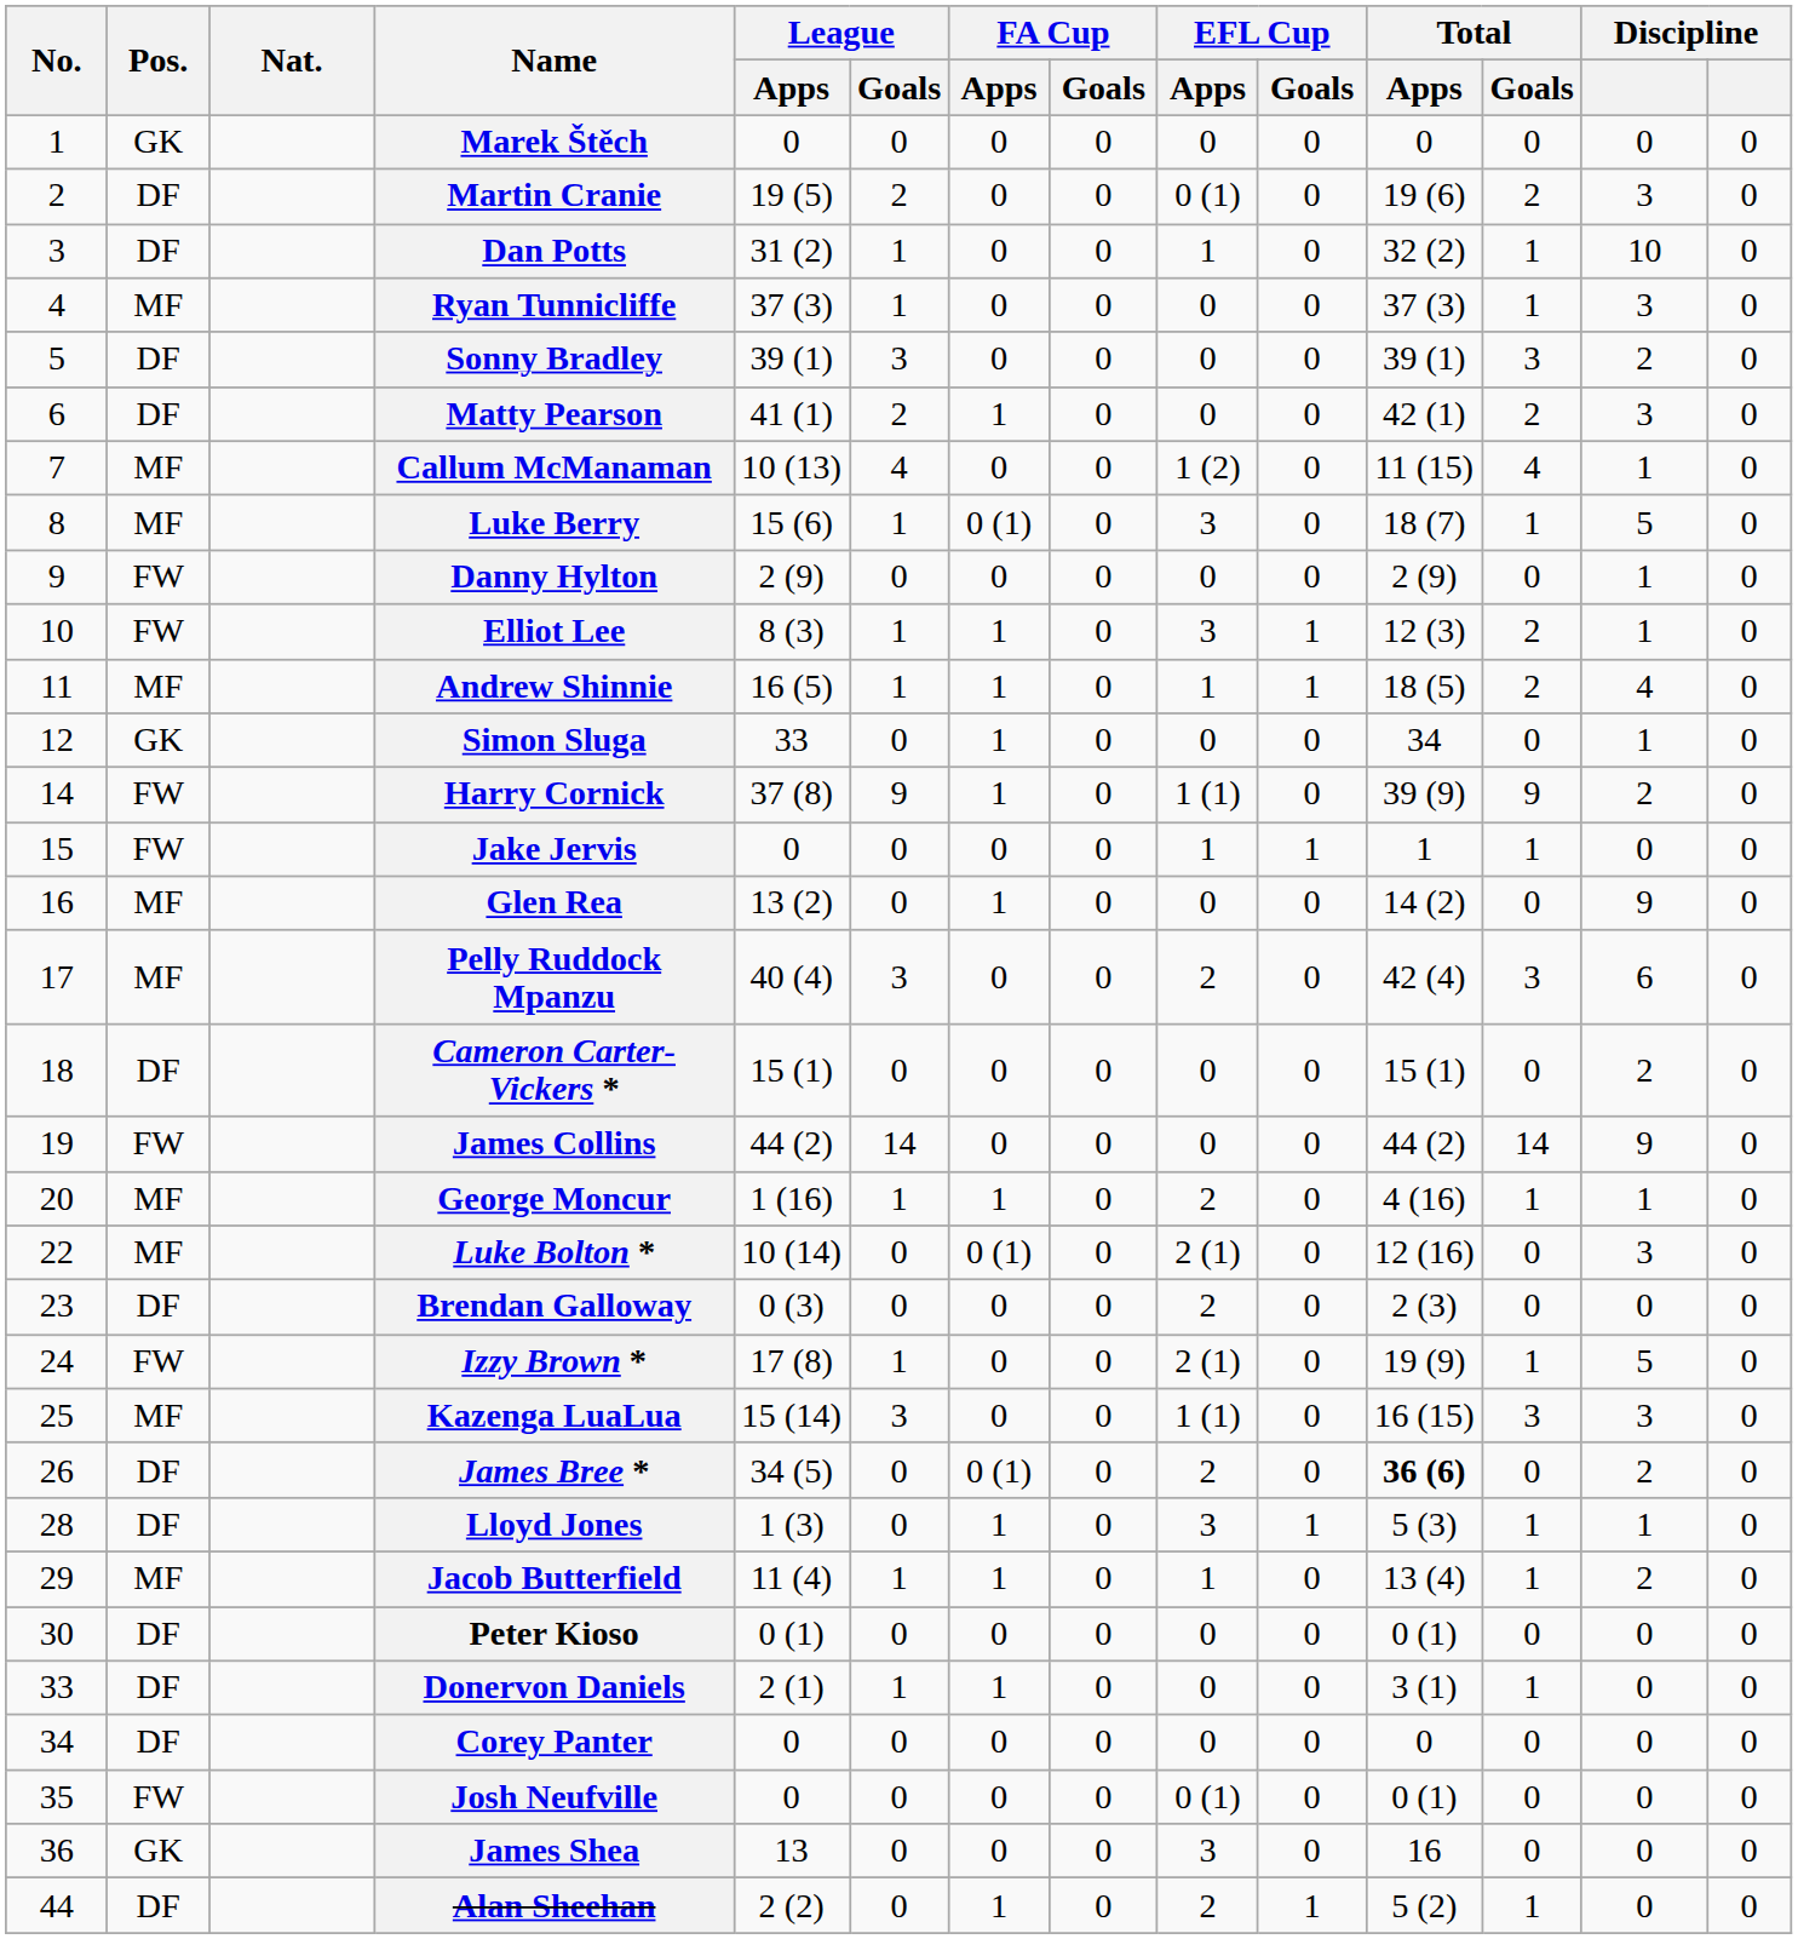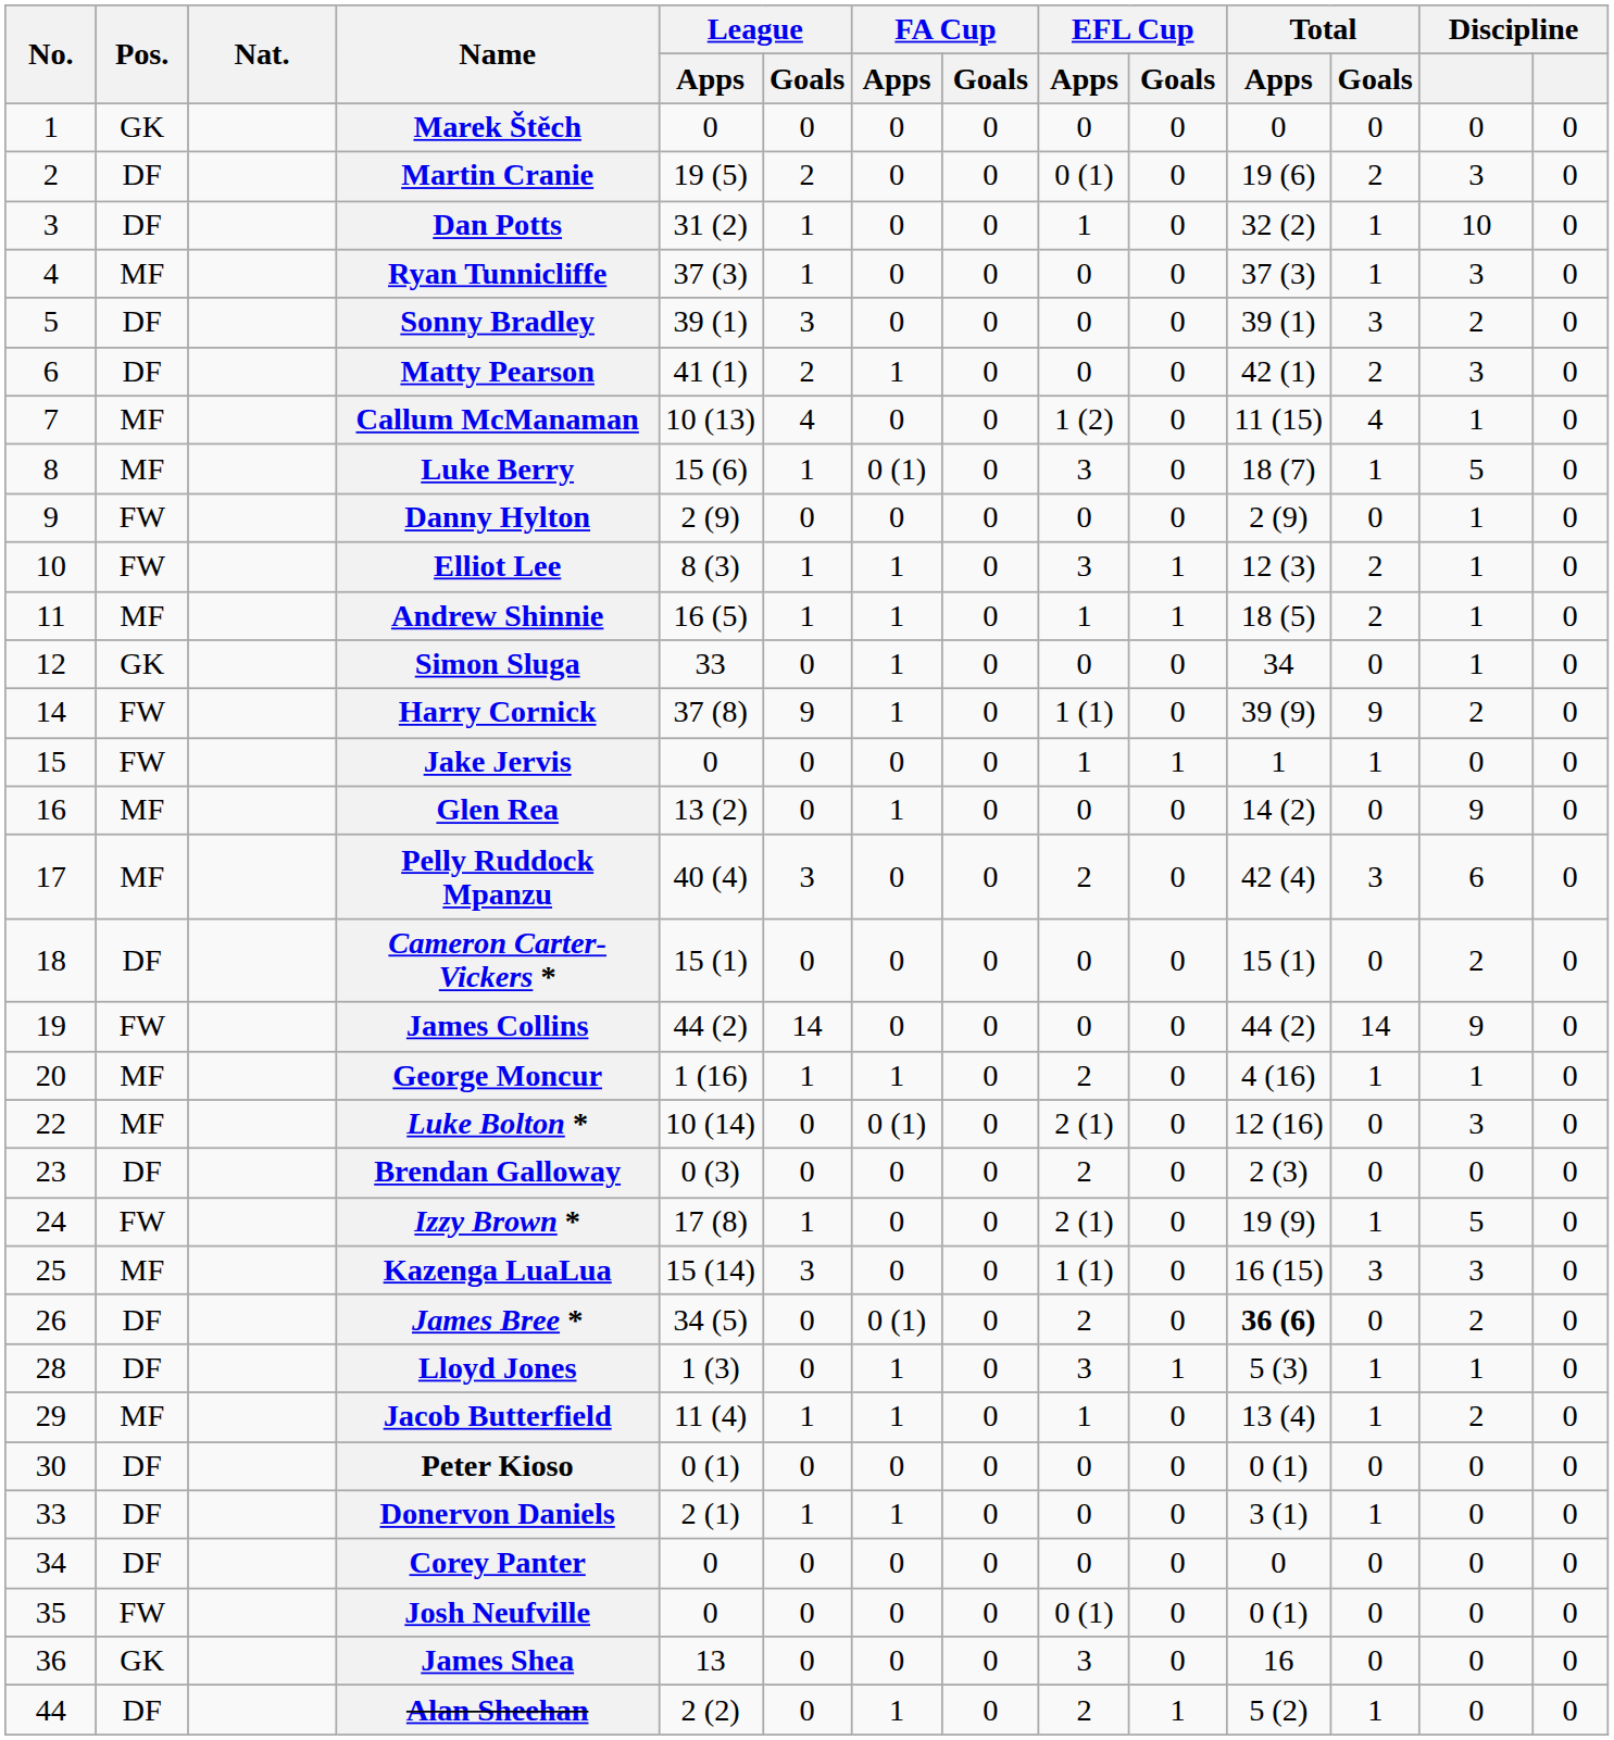 <table class="wikitable plainrowheaders" style=text-align:center>
 <tr>
 <th rowspan=2 width=40>No.</th>
 <th rowspan=2 width=40>Pos.</th>
 <th rowspan=2 width=70>Nat.</th>
 <th rowspan=2 width=160 scope=col>Name</th>
 <th colspan=2 width=90><a href='#'>League</a></th>
 <th colspan=2 width=90><a href='#'>FA Cup</a></th>
 <th colspan=2 width=90><a href='#'>EFL Cup</a></th>
 <th colspan=2 width=90>Total</th>
 <th colspan=2 width=90>Discipline</th>
 </tr>
 <tr>
 <th scope=col>Apps</th>
 <th scope=col>Goals</th>
 <th scope=col>Apps</th>
 <th scope=col>Goals</th>
 <th scope=col>Apps</th>
 <th scope=col>Goals</th>
 <th scope=col>Apps</th>
 <th scope=col>Goals</th>
 <th scope=col></th>
 <th scope=col></th>
 </tr>
 <tr>
 <td>1</td>
 <td>GK</td>
 <td align=left></td>
 <th scope=row><a href='#'>Marek Štěch</a></th>
 <td>0</td>
 <td>0</td>
 <td>0</td>
 <td>0</td>
 <td>0</td>
 <td>0</td>
 <td>0</td>
 <td>0</td>
 <td>0</td>
 <td>0</td>
 </tr>
 <tr>
 <td>2</td>
 <td>DF</td>
 <td align=left></td>
 <th scope=row><a href='#'>Martin Cranie</a></th>
 <td>19 (5)</td>
 <td>2</td>
 <td>0</td>
 <td>0</td>
 <td>0 (1)</td>
 <td>0</td>
 <td>19 (6)</td>
 <td>2</td>
 <td>3</td>
 <td>0</td>
 </tr>
 <tr>
 <td>3</td>
 <td>DF</td>
 <td align=left></td>
 <th scope=row><a href='#'>Dan Potts</a></th>
 <td>31 (2)</td>
 <td>1</td>
 <td>0</td>
 <td>0</td>
 <td>1</td>
 <td>0</td>
 <td>32 (2)</td>
 <td>1</td>
 <td>10</td>
 <td>0</td>
 </tr>
 <tr>
 <td>4</td>
 <td>MF</td>
 <td align=left></td>
 <th scope=row><a href='#'>Ryan Tunnicliffe</a></th>
 <td>37 (3)</td>
 <td>1</td>
 <td>0</td>
 <td>0</td>
 <td>0</td>
 <td>0</td>
 <td>37 (3)</td>
 <td>1</td>
 <td>3</td>
 <td>0</td>
 </tr>
 <tr>
 <td>5</td>
 <td>DF</td>
 <td align=left></td>
 <th scope=row><a href='#'>Sonny Bradley</a></th>
 <td>39 (1)</td>
 <td>3</td>
 <td>0</td>
 <td>0</td>
 <td>0</td>
 <td>0</td>
 <td>39 (1)</td>
 <td>3</td>
 <td>2</td>
 <td>0</td>
 </tr>
 <tr>
 <td>6</td>
 <td>DF</td>
 <td align=left></td>
 <th scope=row><a href='#'>Matty Pearson</a></th>
 <td>41 (1)</td>
 <td>2</td>
 <td>1</td>
 <td>0</td>
 <td>0</td>
 <td>0</td>
 <td>42 (1)</td>
 <td>2</td>
 <td>3</td>
 <td>0</td>
 </tr>
 <tr>
 <td>7</td>
 <td>MF</td>
 <td align=left></td>
 <th scope=row><a href='#'>Callum McManaman</a></th>
 <td>10 (13)</td>
 <td>4</td>
 <td>0</td>
 <td>0</td>
 <td>1 (2)</td>
 <td>0</td>
 <td>11 (15)</td>
 <td>4</td>
 <td>1</td>
 <td>0</td>
 </tr>
 <tr>
 <td>8</td>
 <td>MF</td>
 <td align=left></td>
 <th scope=row><a href='#'>Luke Berry</a></th>
 <td>15 (6)</td>
 <td>1</td>
 <td>0 (1)</td>
 <td>0</td>
 <td>3</td>
 <td>0</td>
 <td>18 (7)</td>
 <td>1</td>
 <td>5</td>
 <td>0</td>
 </tr>
 <tr>
 <td>9</td>
 <td>FW</td>
 <td align=left></td>
 <th scope=row><a href='#'>Danny Hylton</a></th>
 <td>2 (9)</td>
 <td>0</td>
 <td>0</td>
 <td>0</td>
 <td>0</td>
 <td>0</td>
 <td>2 (9)</td>
 <td>0</td>
 <td>1</td>
 <td>0</td>
 </tr>
 <tr>
 <td>10</td>
 <td>FW</td>
 <td align=left></td>
 <th scope=row><a href='#'>Elliot Lee</a></th>
 <td>8 (3)</td>
 <td>1</td>
 <td>1</td>
 <td>0</td>
 <td>3</td>
 <td>1</td>
 <td>12 (3)</td>
 <td>2</td>
 <td>1</td>
 <td>0</td>
 </tr>
 <tr>
 <td>11</td>
 <td>MF</td>
 <td align=left></td>
 <th scope=row><a href='#'>Andrew Shinnie</a></th>
 <td>16 (5)</td>
 <td>1</td>
 <td>1</td>
 <td>0</td>
 <td>1</td>
 <td>1</td>
 <td>18 (5)</td>
 <td>2</td>
-<td>4</td>
+<td>1</td>
 <td>0</td>
 </tr>
 <tr>
 <td>12</td>
 <td>GK</td>
 <td align=left></td>
 <th scope=row><a href='#'>Simon Sluga</a></th>
 <td>33</td>
 <td>0</td>
 <td>1</td>
 <td>0</td>
 <td>0</td>
 <td>0</td>
 <td>34</td>
 <td>0</td>
 <td>1</td>
 <td>0</td>
 </tr>
 <tr>
 <td>14</td>
 <td>FW</td>
 <td align=left></td>
 <th scope=row><a href='#'>Harry Cornick</a></th>
 <td>37 (8)</td>
 <td>9</td>
 <td>1</td>
 <td>0</td>
 <td>1 (1)</td>
 <td>0</td>
 <td>39 (9)</td>
 <td>9</td>
 <td>2</td>
 <td>0</td>
 </tr>
 <tr>
 <td>15</td>
 <td>FW</td>
 <td align=left></td>
 <th scope=row><a href='#'>Jake Jervis</a></th>
 <td>0</td>
 <td>0</td>
 <td>0</td>
 <td>0</td>
 <td>1</td>
 <td>1</td>
 <td>1</td>
 <td>1</td>
 <td>0</td>
 <td>0</td>
 </tr>
 <tr>
 <td>16</td>
 <td>MF</td>
 <td align=left></td>
 <th scope=row><a href='#'>Glen Rea</a></th>
 <td>13 (2)</td>
 <td>0</td>
 <td>1</td>
 <td>0</td>
 <td>0</td>
 <td>0</td>
 <td>14 (2)</td>
 <td>0</td>
 <td>9</td>
 <td>0</td>
 </tr>
 <tr>
 <td>17</td>
 <td>MF</td>
 <td align=left></td>
 <th scope=row><a href='#'>Pelly Ruddock Mpanzu</a></th>
 <td>40 (4)</td>
 <td>3</td>
 <td>0</td>
 <td>0</td>
 <td>2</td>
 <td>0</td>
 <td>42 (4)</td>
 <td>3</td>
 <td>6</td>
 <td>0</td>
 </tr>
 <tr>
 <td>18</td>
 <td>DF</td>
 <td align=left></td>
 <th scope=row><em><a href='#'>Cameron Carter-Vickers</a></em> *</th>
 <td>15 (1)</td>
 <td>0</td>
 <td>0</td>
 <td>0</td>
 <td>0</td>
 <td>0</td>
 <td>15 (1)</td>
 <td>0</td>
 <td>2</td>
 <td>0</td>
 </tr>
 <tr>
 <td>19</td>
 <td>FW</td>
 <td align=left></td>
 <th scope=row><a href='#'>James Collins</a></th>
 <td>44 (2)</td>
 <td>14</td>
 <td>0</td>
 <td>0</td>
 <td>0</td>
 <td>0</td>
 <td>44 (2)</td>
 <td>14</td>
 <td>9</td>
 <td>0</td>
 </tr>
 <tr>
 <td>20</td>
 <td>MF</td>
 <td align=left></td>
 <th scope=row><a href='#'>George Moncur</a></th>
 <td>1 (16)</td>
 <td>1</td>
 <td>1</td>
 <td>0</td>
 <td>2</td>
 <td>0</td>
 <td>4 (16)</td>
 <td>1</td>
 <td>1</td>
 <td>0</td>
 </tr>
 <tr>
 <td>22</td>
 <td>MF</td>
 <td align=left></td>
 <th scope=row><em><a href='#'>Luke Bolton</a></em> *</th>
 <td>10 (14)</td>
 <td>0</td>
 <td>0 (1)</td>
 <td>0</td>
 <td>2 (1)</td>
 <td>0</td>
 <td>12 (16)</td>
 <td>0</td>
 <td>3</td>
 <td>0</td>
 </tr>
 <tr>
 <td>23</td>
 <td>DF</td>
 <td align=left></td>
 <th scope=row><a href='#'>Brendan Galloway</a></th>
 <td>0 (3)</td>
 <td>0</td>
 <td>0</td>
 <td>0</td>
 <td>2</td>
 <td>0</td>
 <td>2 (3)</td>
 <td>0</td>
 <td>0</td>
 <td>0</td>
 </tr>
 <tr>
 <td>24</td>
 <td>FW</td>
 <td align=left></td>
 <th scope=row><em><a href='#'>Izzy Brown</a></em> *</th>
 <td>17 (8)</td>
 <td>1</td>
 <td>0</td>
 <td>0</td>
 <td>2 (1)</td>
 <td>0</td>
 <td>19 (9)</td>
 <td>1</td>
 <td>5</td>
 <td>0</td>
 </tr>
 <tr>
 <td>25</td>
 <td>MF</td>
 <td align=left></td>
 <th scope=row><a href='#'>Kazenga LuaLua</a></th>
 <td>15 (14)</td>
 <td>3</td>
 <td>0</td>
 <td>0</td>
 <td>1 (1)</td>
 <td>0</td>
 <td>16 (15)</td>
 <td>3</td>
 <td>3</td>
 <td>0</td>
 </tr>
 <tr>
 <td>26</td>
 <td>DF</td>
 <td align=left></td>
 <th scope=row><em><a href='#'>James Bree</a></em> *</th>
 <td>34 (5)</td>
 <td>0</td>
 <td>0 (1)</td>
 <td>0</td>
 <td>2</td>
 <td>0</td>
 <td><strong>36 (6)</strong></td>
 <td>0</td>
 <td>2</td>
 <td>0</td>
 </tr>
 <tr>
 <td>28</td>
 <td>DF</td>
 <td align=left></td>
 <th scope=row><a href='#'>Lloyd Jones</a></th>
 <td>1 (3)</td>
 <td>0</td>
 <td>1</td>
 <td>0</td>
 <td>3</td>
 <td>1</td>
 <td>5 (3)</td>
 <td>1</td>
 <td>1</td>
 <td>0</td>
 </tr>
 <tr>
 <td>29</td>
 <td>MF</td>
 <td align=left></td>
 <th scope=row><a href='#'>Jacob Butterfield</a></th>
 <td>11 (4)</td>
 <td>1</td>
 <td>1</td>
 <td>0</td>
 <td>1</td>
 <td>0</td>
 <td>13 (4)</td>
 <td>1</td>
 <td>2</td>
 <td>0</td>
 </tr>
 <tr>
 <td>30</td>
 <td>DF</td>
 <td align=left></td>
 <th scope=row>Peter Kioso</th>
 <td>0 (1)</td>
 <td>0</td>
 <td>0</td>
 <td>0</td>
 <td>0</td>
 <td>0</td>
 <td>0 (1)</td>
 <td>0</td>
 <td>0</td>
 <td>0</td>
 </tr>
 <tr>
 <td>33</td>
 <td>DF</td>
 <td align=left></td>
 <th scope=row><a href='#'>Donervon Daniels</a></th>
 <td>2 (1)</td>
 <td>1</td>
 <td>1</td>
 <td>0</td>
 <td>0</td>
 <td>0</td>
 <td>3 (1)</td>
 <td>1</td>
 <td>0</td>
 <td>0</td>
 </tr>
 <tr>
 <td>34</td>
 <td>DF</td>
 <td align=left></td>
 <th scope=row><a href='#'>Corey Panter</a></th>
 <td>0</td>
 <td>0</td>
 <td>0</td>
 <td>0</td>
 <td>0</td>
 <td>0</td>
 <td>0</td>
 <td>0</td>
 <td>0</td>
 <td>0</td>
 </tr>
 <tr>
 <td>35</td>
 <td>FW</td>
 <td align=left></td>
 <th scope=row><a href='#'>Josh Neufville</a></th>
 <td>0</td>
 <td>0</td>
 <td>0</td>
 <td>0</td>
 <td>0 (1)</td>
 <td>0</td>
 <td>0 (1)</td>
 <td>0</td>
 <td>0</td>
 <td>0</td>
 </tr>
 <tr>
 <td>36</td>
 <td>GK</td>
 <td align=left></td>
 <th scope=row><a href='#'>James Shea</a></th>
 <td>13</td>
 <td>0</td>
 <td>0</td>
 <td>0</td>
 <td>3</td>
 <td>0</td>
 <td>16</td>
 <td>0</td>
 <td>0</td>
 <td>0</td>
 </tr>
 <tr>
 <td>44</td>
 <td>DF</td>
 <td align=left></td>
 <th scope=row><s><a href='#'>Alan Sheehan</a></s> </th>
 <td>2 (2)</td>
 <td>0</td>
 <td>1</td>
 <td>0</td>
 <td>2</td>
 <td>1</td>
 <td>5 (2)</td>
 <td>1</td>
 <td>0</td>
 <td>0</td>
 </tr>
 </table>
